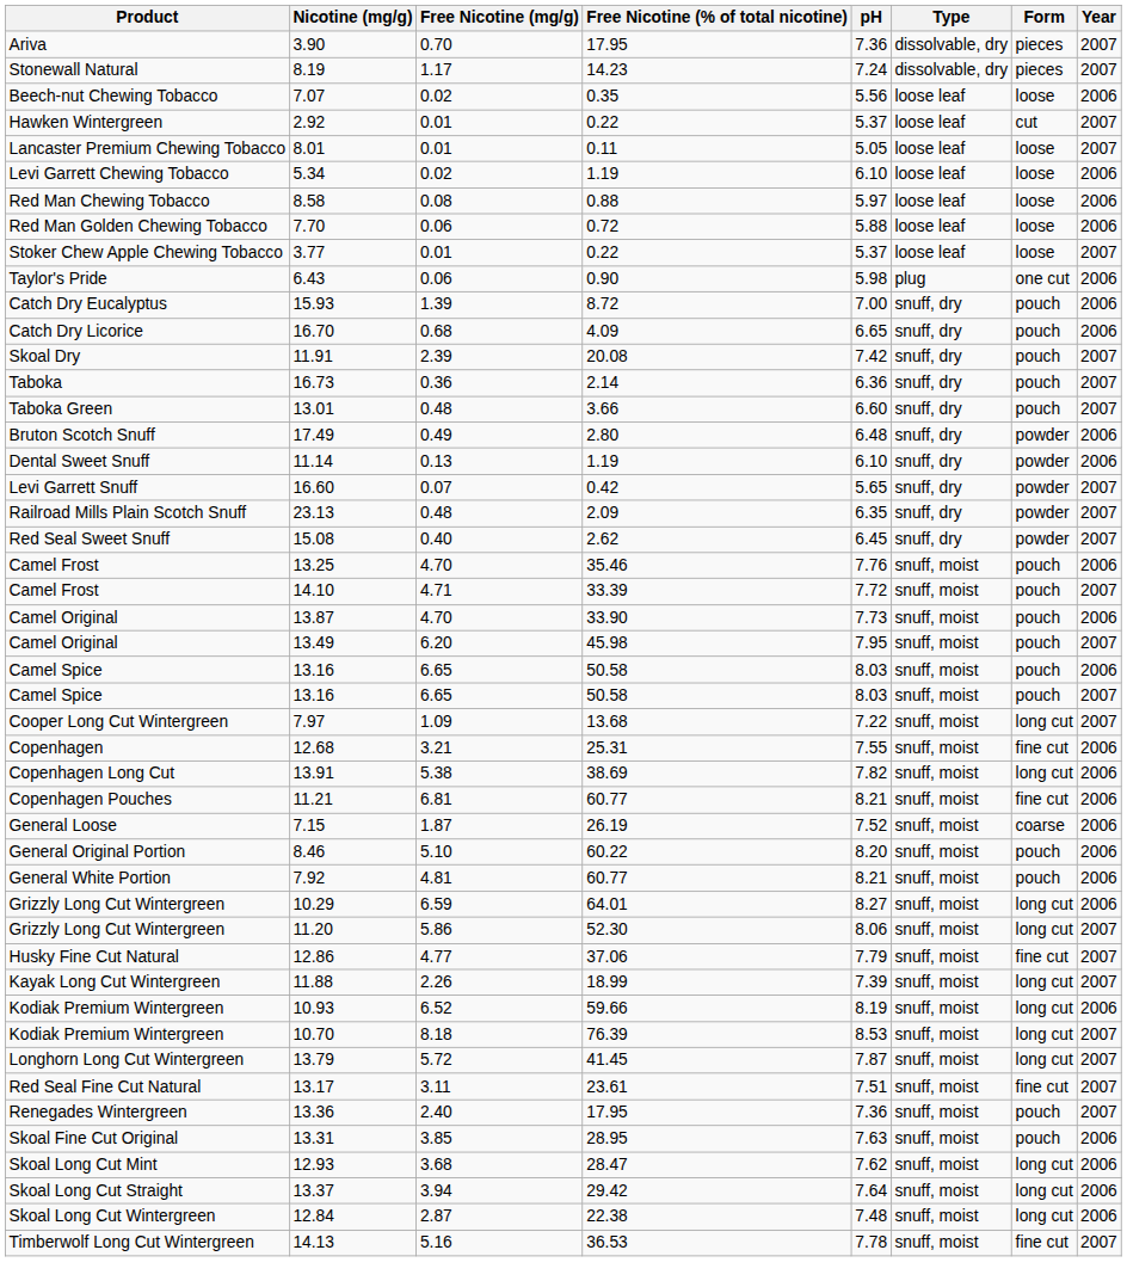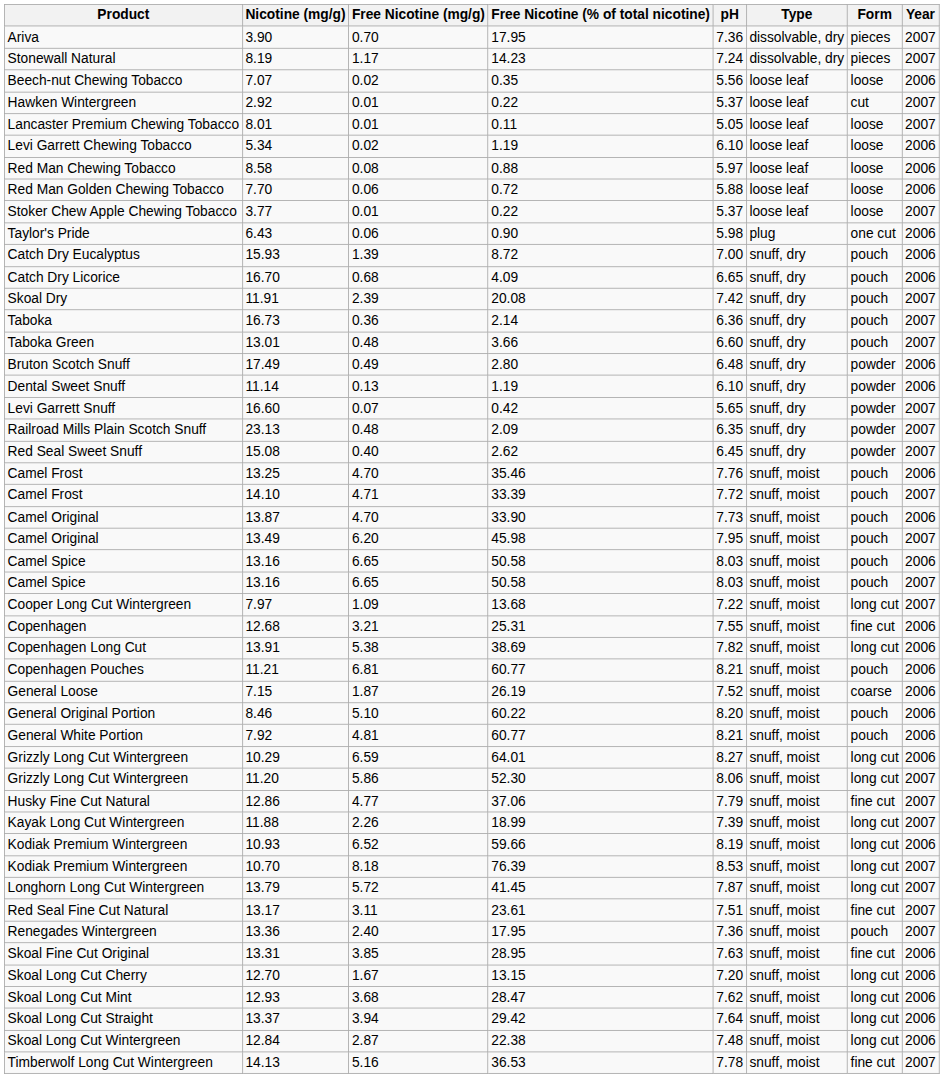 <table class="wikitable sortable mw-collapsible mw-collapsed">
 <tr>
 <th>Product</th>
 <th>Nicotine (mg/g)</th>
 <th>Free Nicotine (mg/g)</th>
 <th>Free Nicotine (% of total nicotine)</th>
 <th>pH</th>
 <th>Type</th>
 <th>Form</th>
 <th>Year</th>
 </tr>
 <tr>
 <td>Ariva</td>
 <td>3.90</td>
 <td>0.70</td>
 <td>17.95</td>
 <td>7.36</td>
 <td>dissolvable, dry</td>
 <td>pieces</td>
 <td>2007</td>
 </tr>
 <tr>
 <td>Stonewall Natural</td>
 <td>8.19</td>
 <td>1.17</td>
 <td>14.23</td>
 <td>7.24</td>
 <td>dissolvable, dry</td>
 <td>pieces</td>
 <td>2007</td>
 </tr>
 <tr>
 <td>Beech-nut Chewing Tobacco</td>
 <td>7.07</td>
 <td>0.02</td>
 <td>0.35</td>
 <td>5.56</td>
 <td>loose leaf</td>
 <td>loose</td>
 <td>2006</td>
 </tr>
 <tr>
 <td>Hawken Wintergreen</td>
 <td>2.92</td>
 <td>0.01</td>
 <td>0.22</td>
 <td>5.37</td>
 <td>loose leaf</td>
 <td>cut</td>
 <td>2007</td>
 </tr>
 <tr>
 <td>Lancaster Premium Chewing Tobacco</td>
 <td>8.01</td>
 <td>0.01</td>
 <td>0.11</td>
 <td>5.05</td>
 <td>loose leaf</td>
 <td>loose</td>
 <td>2007</td>
 </tr>
 <tr>
 <td>Levi Garrett Chewing Tobacco</td>
 <td>5.34</td>
 <td>0.02</td>
 <td>1.19</td>
 <td>6.10</td>
 <td>loose leaf</td>
 <td>loose</td>
 <td>2006</td>
 </tr>
 <tr>
 <td>Red Man Chewing Tobacco</td>
 <td>8.58</td>
 <td>0.08</td>
 <td>0.88</td>
 <td>5.97</td>
 <td>loose leaf</td>
 <td>loose</td>
 <td>2006</td>
 </tr>
 <tr>
 <td>Red Man Golden Chewing Tobacco</td>
 <td>7.70</td>
 <td>0.06</td>
 <td>0.72</td>
 <td>5.88</td>
 <td>loose leaf</td>
 <td>loose</td>
 <td>2006</td>
 </tr>
 <tr>
 <td>Stoker Chew Apple Chewing Tobacco</td>
 <td>3.77</td>
 <td>0.01</td>
 <td>0.22</td>
 <td>5.37</td>
 <td>loose leaf</td>
 <td>loose</td>
 <td>2007</td>
 </tr>
 <tr>
 <td>Taylor's Pride</td>
 <td>6.43</td>
 <td>0.06</td>
 <td>0.90</td>
 <td>5.98</td>
 <td>plug</td>
 <td>one cut</td>
 <td>2006</td>
 </tr>
 <tr>
 <td>Catch Dry Eucalyptus</td>
 <td>15.93</td>
 <td>1.39</td>
 <td>8.72</td>
 <td>7.00</td>
 <td>snuff, dry</td>
 <td>pouch</td>
 <td>2006</td>
 </tr>
 <tr>
 <td>Catch Dry Licorice</td>
 <td>16.70</td>
 <td>0.68</td>
 <td>4.09</td>
 <td>6.65</td>
 <td>snuff, dry</td>
 <td>pouch</td>
 <td>2006</td>
 </tr>
 <tr>
 <td>Skoal Dry</td>
 <td>11.91</td>
 <td>2.39</td>
 <td>20.08</td>
 <td>7.42</td>
 <td>snuff, dry</td>
 <td>pouch</td>
 <td>2007</td>
 </tr>
 <tr>
 <td>Taboka</td>
 <td>16.73</td>
 <td>0.36</td>
 <td>2.14</td>
 <td>6.36</td>
 <td>snuff, dry</td>
 <td>pouch</td>
 <td>2007</td>
 </tr>
 <tr>
 <td>Taboka Green</td>
 <td>13.01</td>
 <td>0.48</td>
 <td>3.66</td>
 <td>6.60</td>
 <td>snuff, dry</td>
 <td>pouch</td>
 <td>2007</td>
 </tr>
 <tr>
 <td>Bruton Scotch Snuff</td>
 <td>17.49</td>
 <td>0.49</td>
 <td>2.80</td>
 <td>6.48</td>
 <td>snuff, dry</td>
 <td>powder</td>
 <td>2006</td>
 </tr>
 <tr>
 <td>Dental Sweet Snuff</td>
 <td>11.14</td>
 <td>0.13</td>
 <td>1.19</td>
 <td>6.10</td>
 <td>snuff, dry</td>
 <td>powder</td>
 <td>2006</td>
 </tr>
 <tr>
 <td>Levi Garrett Snuff</td>
 <td>16.60</td>
 <td>0.07</td>
 <td>0.42</td>
 <td>5.65</td>
 <td>snuff, dry</td>
 <td>powder</td>
 <td>2007</td>
 </tr>
 <tr>
 <td>Railroad Mills Plain Scotch Snuff</td>
 <td>23.13</td>
 <td>0.48</td>
 <td>2.09</td>
 <td>6.35</td>
 <td>snuff, dry</td>
 <td>powder</td>
 <td>2007</td>
 </tr>
 <tr>
 <td>Red Seal Sweet Snuff</td>
 <td>15.08</td>
 <td>0.40</td>
 <td>2.62</td>
 <td>6.45</td>
 <td>snuff, dry</td>
 <td>powder</td>
 <td>2007</td>
 </tr>
 <tr>
 <td>Camel Frost</td>
 <td>13.25</td>
 <td>4.70</td>
 <td>35.46</td>
 <td>7.76</td>
 <td>snuff, moist</td>
 <td>pouch</td>
 <td>2006</td>
 </tr>
 <tr>
 <td>Camel Frost</td>
 <td>14.10</td>
 <td>4.71</td>
 <td>33.39</td>
 <td>7.72</td>
 <td>snuff, moist</td>
 <td>pouch</td>
 <td>2007</td>
 </tr>
 <tr>
 <td>Camel Original</td>
 <td>13.87</td>
 <td>4.70</td>
 <td>33.90</td>
 <td>7.73</td>
 <td>snuff, moist</td>
 <td>pouch</td>
 <td>2006</td>
 </tr>
 <tr>
 <td>Camel Original</td>
 <td>13.49</td>
 <td>6.20</td>
 <td>45.98</td>
 <td>7.95</td>
 <td>snuff, moist</td>
 <td>pouch</td>
 <td>2007</td>
 </tr>
 <tr>
 <td>Camel Spice</td>
 <td>13.16</td>
 <td>6.65</td>
 <td>50.58</td>
 <td>8.03</td>
 <td>snuff, moist</td>
 <td>pouch</td>
 <td>2006</td>
 </tr>
 <tr>
 <td>Camel Spice</td>
 <td>13.16</td>
 <td>6.65</td>
 <td>50.58</td>
 <td>8.03</td>
 <td>snuff, moist</td>
 <td>pouch</td>
 <td>2007</td>
 </tr>
 <tr>
 <td>Cooper Long Cut Wintergreen</td>
 <td>7.97</td>
 <td>1.09</td>
 <td>13.68</td>
 <td>7.22</td>
 <td>snuff, moist</td>
 <td>long cut</td>
 <td>2007</td>
 </tr>
 <tr>
 <td>Copenhagen</td>
 <td>12.68</td>
 <td>3.21</td>
 <td>25.31</td>
 <td>7.55</td>
 <td>snuff, moist</td>
 <td>fine cut</td>
 <td>2006</td>
 </tr>
 <tr>
 <td>Copenhagen Long Cut</td>
 <td>13.91</td>
 <td>5.38</td>
 <td>38.69</td>
 <td>7.82</td>
 <td>snuff, moist</td>
 <td>long cut</td>
 <td>2006</td>
 </tr>
 <tr>
 <td>Copenhagen Pouches</td>
 <td>11.21</td>
 <td>6.81</td>
 <td>60.77</td>
 <td>8.21</td>
 <td>snuff, moist</td>
-<td>fine cut</td>
+<td>pouch</td>
 <td>2006</td>
 </tr>
 <tr>
 <td>General Loose</td>
 <td>7.15</td>
 <td>1.87</td>
 <td>26.19</td>
 <td>7.52</td>
 <td>snuff, moist</td>
 <td>coarse</td>
 <td>2006</td>
 </tr>
 <tr>
 <td>General Original Portion</td>
 <td>8.46</td>
 <td>5.10</td>
 <td>60.22</td>
 <td>8.20</td>
 <td>snuff, moist</td>
 <td>pouch</td>
 <td>2006</td>
 </tr>
 <tr>
 <td>General White Portion</td>
 <td>7.92</td>
 <td>4.81</td>
 <td>60.77</td>
 <td>8.21</td>
 <td>snuff, moist</td>
 <td>pouch</td>
 <td>2006</td>
 </tr>
 <tr>
 <td>Grizzly Long Cut Wintergreen</td>
 <td>10.29</td>
 <td>6.59</td>
 <td>64.01</td>
 <td>8.27</td>
 <td>snuff, moist</td>
 <td>long cut</td>
 <td>2006</td>
 </tr>
 <tr>
 <td>Grizzly Long Cut Wintergreen</td>
 <td>11.20</td>
 <td>5.86</td>
 <td>52.30</td>
 <td>8.06</td>
 <td>snuff, moist</td>
 <td>long cut</td>
 <td>2007</td>
 </tr>
 <tr>
 <td>Husky Fine Cut Natural</td>
 <td>12.86</td>
 <td>4.77</td>
 <td>37.06</td>
 <td>7.79</td>
 <td>snuff, moist</td>
 <td>fine cut</td>
 <td>2007</td>
 </tr>
 <tr>
 <td>Kayak Long Cut Wintergreen</td>
 <td>11.88</td>
 <td>2.26</td>
 <td>18.99</td>
 <td>7.39</td>
 <td>snuff, moist</td>
 <td>long cut</td>
 <td>2007</td>
 </tr>
 <tr>
 <td>Kodiak Premium Wintergreen</td>
 <td>10.93</td>
 <td>6.52</td>
 <td>59.66</td>
 <td>8.19</td>
 <td>snuff, moist</td>
 <td>long cut</td>
 <td>2006</td>
 </tr>
 <tr>
 <td>Kodiak Premium Wintergreen</td>
 <td>10.70</td>
 <td>8.18</td>
 <td>76.39</td>
 <td>8.53</td>
 <td>snuff, moist</td>
 <td>long cut</td>
 <td>2007</td>
 </tr>
 <tr>
 <td>Longhorn Long Cut Wintergreen</td>
 <td>13.79</td>
 <td>5.72</td>
 <td>41.45</td>
 <td>7.87</td>
 <td>snuff, moist</td>
 <td>long cut</td>
 <td>2007</td>
 </tr>
 <tr>
 <td>Red Seal Fine Cut Natural</td>
 <td>13.17</td>
 <td>3.11</td>
 <td>23.61</td>
 <td>7.51</td>
 <td>snuff, moist</td>
 <td>fine cut</td>
 <td>2007</td>
 </tr>
 <tr>
 <td>Renegades Wintergreen</td>
 <td>13.36</td>
 <td>2.40</td>
 <td>17.95</td>
 <td>7.36</td>
 <td>snuff, moist</td>
 <td>pouch</td>
 <td>2007</td>
 </tr>
 <tr>
 <td>Skoal Fine Cut Original</td>
 <td>13.31</td>
 <td>3.85</td>
 <td>28.95</td>
 <td>7.63</td>
 <td>snuff, moist</td>
-<td>pouch</td>
+<td>fine cut</td>
+<td>2006</td>
+</tr>
+<tr>
+<td>Skoal Long Cut Cherry</td>
+<td>12.70</td>
+<td>1.67</td>
+<td>13.15</td>
+<td>7.20</td>
+<td>snuff, moist</td>
+<td>long cut</td>
 <td>2006</td>
 </tr>
 <tr>
 <td>Skoal Long Cut Mint</td>
 <td>12.93</td>
 <td>3.68</td>
 <td>28.47</td>
 <td>7.62</td>
 <td>snuff, moist</td>
 <td>long cut</td>
 <td>2006</td>
 </tr>
 <tr>
 <td>Skoal Long Cut Straight</td>
 <td>13.37</td>
 <td>3.94</td>
 <td>29.42</td>
 <td>7.64</td>
 <td>snuff, moist</td>
 <td>long cut</td>
 <td>2006</td>
 </tr>
 <tr>
 <td>Skoal Long Cut Wintergreen</td>
 <td>12.84</td>
 <td>2.87</td>
 <td>22.38</td>
 <td>7.48</td>
 <td>snuff, moist</td>
 <td>long cut</td>
 <td>2006</td>
 </tr>
 <tr>
 <td>Timberwolf Long Cut Wintergreen</td>
 <td>14.13</td>
 <td>5.16</td>
 <td>36.53</td>
 <td>7.78</td>
 <td>snuff, moist</td>
 <td>fine cut</td>
 <td>2007</td>
 </tr>
 </table>
